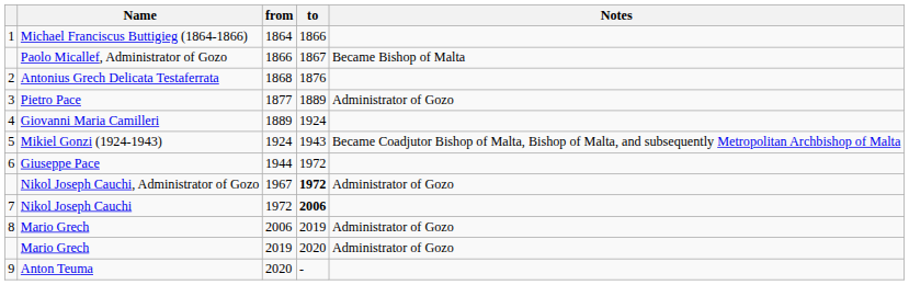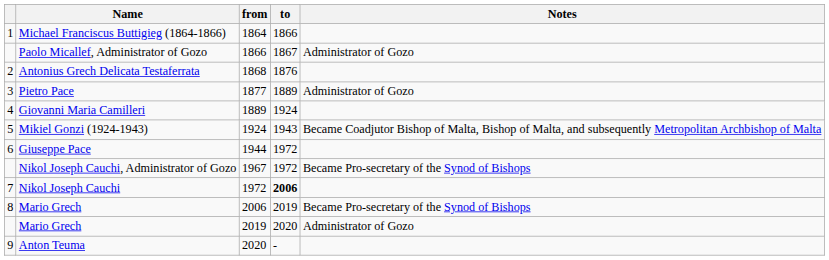 <table class="wikitable">
 <tr>
 <th></th>
 <th>Name</th>
 <th>from</th>
 <th>to</th>
 <th>Notes</th>
 </tr>
 <tr>
 <td>1</td>
 <td><a href='#'>Michael Franciscus Buttigieg</a> (1864-1866)</td>
 <td>1864</td>
 <td>1866</td>
 <td></td>
 </tr>
 <tr>
 <td></td>
 <td><a href='#'>Paolo Micallef</a>, Administrator of Gozo</td>
 <td>1866</td>
 <td>1867</td>
-<td>Became Bishop of Malta</td>
+<td>Administrator of Gozo</td>
 </tr>
 <tr>
 <td>2</td>
 <td><a href='#'>Antonius Grech Delicata Testaferrata</a></td>
 <td>1868</td>
 <td>1876</td>
 <td></td>
 </tr>
 <tr>
 <td>3</td>
 <td><a href='#'>Pietro Pace</a></td>
 <td>1877</td>
 <td>1889</td>
 <td>Administrator of Gozo</td>
 </tr>
 <tr>
 <td>4</td>
 <td><a href='#'>Giovanni Maria Camilleri</a></td>
 <td>1889</td>
 <td>1924</td>
 <td></td>
 </tr>
 <tr>
 <td>5</td>
 <td><a href='#'>Mikiel Gonzi</a> (1924-1943)</td>
 <td>1924</td>
 <td>1943</td>
 <td>Became Coadjutor Bishop of Malta, Bishop of Malta, and subsequently <a href='#'>Metropolitan Archbishop of Malta</a></td>
 </tr>
 <tr>
 <td>6</td>
 <td><a href='#'>Giuseppe Pace</a></td>
 <td>1944</td>
 <td>1972</td>
 <td></td>
 </tr>
 <tr>
 <td></td>
 <td><a href='#'>Nikol Joseph Cauchi</a>, Administrator of Gozo</td>
 <td>1967</td>
-<td><strong>1972</strong></td>
-<td>Administrator of Gozo</td>
+<td>1972</td>
+<td>Became Pro-secretary of the <a href='#'>Synod of Bishops</a></td>
 </tr>
 <tr>
 <td>7</td>
 <td><a href='#'>Nikol Joseph Cauchi</a></td>
 <td>1972</td>
 <td><strong>2006</strong></td>
 <td></td>
 </tr>
 <tr>
 <td>8</td>
 <td><a href='#'>Mario Grech</a></td>
 <td>2006</td>
 <td>2019</td>
-<td>Administrator of Gozo</td>
+<td>Became Pro-secretary of the <a href='#'>Synod of Bishops</a></td>
 </tr>
 <tr>
 <td></td>
 <td><a href='#'>Mario Grech</a></td>
 <td>2019</td>
 <td>2020</td>
 <td>Administrator of Gozo</td>
 </tr>
 <tr>
 <td>9</td>
 <td><a href='#'>Anton Teuma</a></td>
 <td>2020</td>
 <td>-</td>
 <td></td>
 </tr>
 </table>
